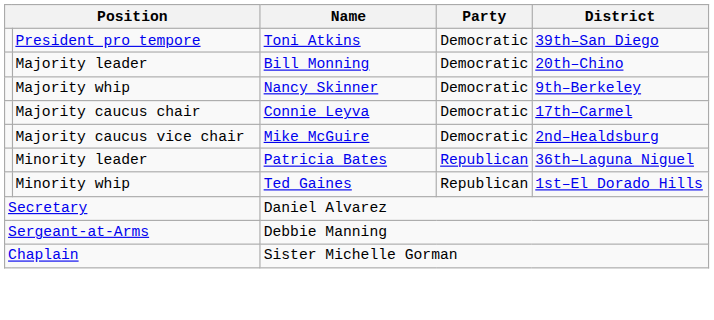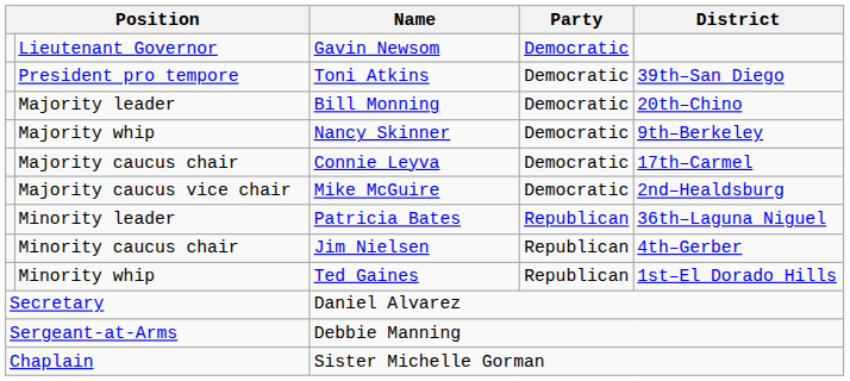 <table class="wikitable" style="font-size:100%">
 <tr>
 <th scope="col" colspan="2" width="220">Position</th>
 <th scope="col" width="150">Name</th>
 <th scope="col" width="70">Party</th>
 <th scope="col" width="150">District</th>
+</tr>
+<tr>
+<td></td>
+<td><a href='#'>Lieutenant Governor</a></td>
+<td><a href='#'>Gavin Newsom</a></td>
+<td><a href='#'>Democratic</a></td>
+<td></td>
 </tr>
 <tr>
 <td></td>
 <td><a href='#'>President pro tempore</a></td>
 <td><a href='#'>Toni Atkins</a></td>
 <td>Democratic</td>
 <td><a href='#'>39th–San Diego</a></td>
 </tr>
 <tr>
 <td></td>
 <td>Majority leader</td>
 <td><a href='#'>Bill Monning</a></td>
 <td>Democratic</td>
 <td><a href='#'>20th–Chino</a></td>
 </tr>
 <tr>
 <td></td>
 <td>Majority whip</td>
 <td><a href='#'>Nancy Skinner</a></td>
 <td>Democratic</td>
 <td><a href='#'>9th–Berkeley</a></td>
 </tr>
 <tr>
 <td></td>
 <td>Majority caucus chair</td>
 <td><a href='#'>Connie Leyva</a></td>
 <td>Democratic</td>
 <td><a href='#'>17th–Carmel</a></td>
 </tr>
 <tr>
 <td></td>
 <td>Majority caucus vice chair</td>
 <td><a href='#'>Mike McGuire</a></td>
 <td>Democratic</td>
 <td><a href='#'>2nd–Healdsburg</a></td>
 </tr>
 <tr>
 <td></td>
 <td>Minority leader</td>
 <td><a href='#'>Patricia Bates</a></td>
 <td><a href='#'>Republican</a></td>
 <td><a href='#'>36th–Laguna Niguel</a></td>
 </tr>
 <tr>
 <td></td>
+<td>Minority caucus chair</td>
+<td><a href='#'>Jim Nielsen</a></td>
+<td>Republican</td>
+<td><a href='#'>4th–Gerber</a></td>
+</tr>
+<tr>
+<td></td>
 <td>Minority whip</td>
 <td><a href='#'>Ted Gaines</a></td>
 <td>Republican</td>
 <td><a href='#'>1st–El Dorado Hills</a></td>
 </tr>
 <tr>
 <td scope="row" colspan="2"><a href='#'>Secretary</a></td>
 <td colspan="3">Daniel Alvarez</td>
 </tr>
 <tr>
 <td scope="row" colspan="2"><a href='#'>Sergeant-at-Arms</a></td>
 <td colspan="3">Debbie Manning</td>
 </tr>
 <tr>
 <td scope="row" colspan="2"><a href='#'>Chaplain</a></td>
 <td colspan="3">Sister Michelle Gorman</td>
 </tr>
 </table>
